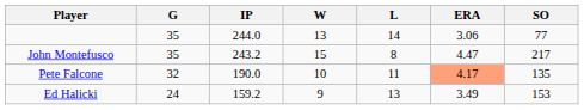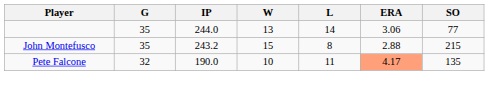 <table class="wikitable sortable">
 <tr>
 <th bgcolor="#DDDDFF" width="16%">Player</th>
 <th bgcolor="#DDDDFF" width="9%">G</th>
 <th bgcolor="#DDDDFF" width="9%">IP</th>
 <th bgcolor="#DDDDFF" width="9%">W</th>
 <th bgcolor="#DDDDFF" width="9%">L</th>
 <th bgcolor="#DDDDFF" width="9%">ERA</th>
 <th bgcolor="#DDDDFF" width="9%">SO</th>
 </tr>
 <tr align="center">
 <td></td>
 <td>35</td>
 <td>244.0</td>
 <td>13</td>
 <td>14</td>
 <td>3.06</td>
 <td>77</td>
 </tr>
 <tr align="center">
 <td><a href='#'>John Montefusco</a></td>
 <td>35</td>
 <td>243.2</td>
 <td>15</td>
 <td>8</td>
-<td>4.47</td>
-<td>217</td>
+<td>2.88</td>
+<td>215</td>
 </tr>
 <tr align=center>
 <td><a href='#'>Pete Falcone</a></td>
 <td>32</td>
 <td>190.0</td>
 <td>10</td>
 <td>11</td>
 <td style="background: lightsalmon;">4.17</td>
 <td>135</td>
 </tr>
-<tr align=center>
-<td><a href='#'>Ed Halicki</a></td>
-<td>24</td>
-<td>159.2</td>
-<td>9</td>
-<td>13</td>
-<td>3.49</td>
-<td>153</td>
-</tr>
 </table>
